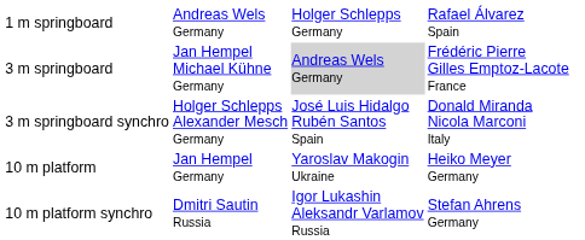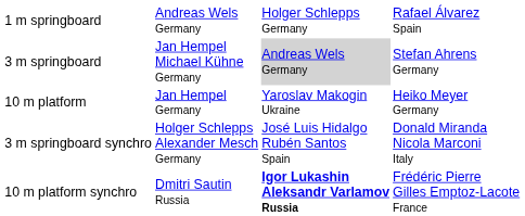 <table>
 <tr>
 <td>1 m springboard</td>
 <td> <a href='#'>Andreas Wels</a><br><small>Germany</small></td>
 <td> <a href='#'>Holger Schlepps</a><br><small>Germany</small></td>
 <td> <a href='#'>Rafael Álvarez</a><br><small>Spain</small></td>
 </tr>
 <tr>
 <td>3 m springboard</td>
 <td> <a href='#'>Jan Hempel</a><br><a href='#'>Michael Kühne</a><br><small>Germany</small></td>
 <td style="background: lightgrey;"> <a href='#'>Andreas Wels</a><br><small>Germany</small></td>
-<td> <a href='#'>Frédéric Pierre</a><br><a href='#'>Gilles Emptoz-Lacote</a><br><small>France</small></td>
+<td> <a href='#'>Stefan Ahrens</a><br><small>Germany</small></td>
+</tr>
+<tr>
+<td>10 m platform</td>
+<td> <a href='#'>Jan Hempel</a><br><small>Germany</small></td>
+<td> <a href='#'>Yaroslav Makogin</a><br><small>Ukraine</small></td>
+<td> <a href='#'>Heiko Meyer</a><br><small>Germany</small></td>
 </tr>
 <tr>
 <td>3 m springboard synchro</td>
 <td> <a href='#'>Holger Schlepps</a><br><a href='#'>Alexander Mesch</a><br><small>Germany</small></td>
 <td> <a href='#'>José Luis Hidalgo</a><br><a href='#'>Rubén Santos</a><br><small>Spain</small></td>
 <td> <a href='#'>Donald Miranda</a><br><a href='#'>Nicola Marconi</a><br><small>Italy</small></td>
 </tr>
 <tr>
-<td>10 m platform</td>
-<td> <a href='#'>Jan Hempel</a><br><small>Germany</small></td>
-<td> <a href='#'>Yaroslav Makogin</a><br><small>Ukraine</small></td>
-<td> <a href='#'>Heiko Meyer</a><br><small>Germany</small></td>
-</tr>
-<tr>
 <td>10 m platform synchro</td>
 <td> <a href='#'>Dmitri Sautin</a><br><small>Russia</small></td>
-<td> <a href='#'>Igor Lukashin</a><br><a href='#'>Aleksandr Varlamov</a><br><small>Russia</small></td>
-<td> <a href='#'>Stefan Ahrens</a><br><small>Germany</small></td>
+<td><strong> <a href='#'>Igor Lukashin</a><br><a href='#'>Aleksandr Varlamov</a><br><small>Russia</small></strong></td>
+<td> <a href='#'>Frédéric Pierre</a><br><a href='#'>Gilles Emptoz-Lacote</a><br><small>France</small></td>
 </tr>
 </table>
